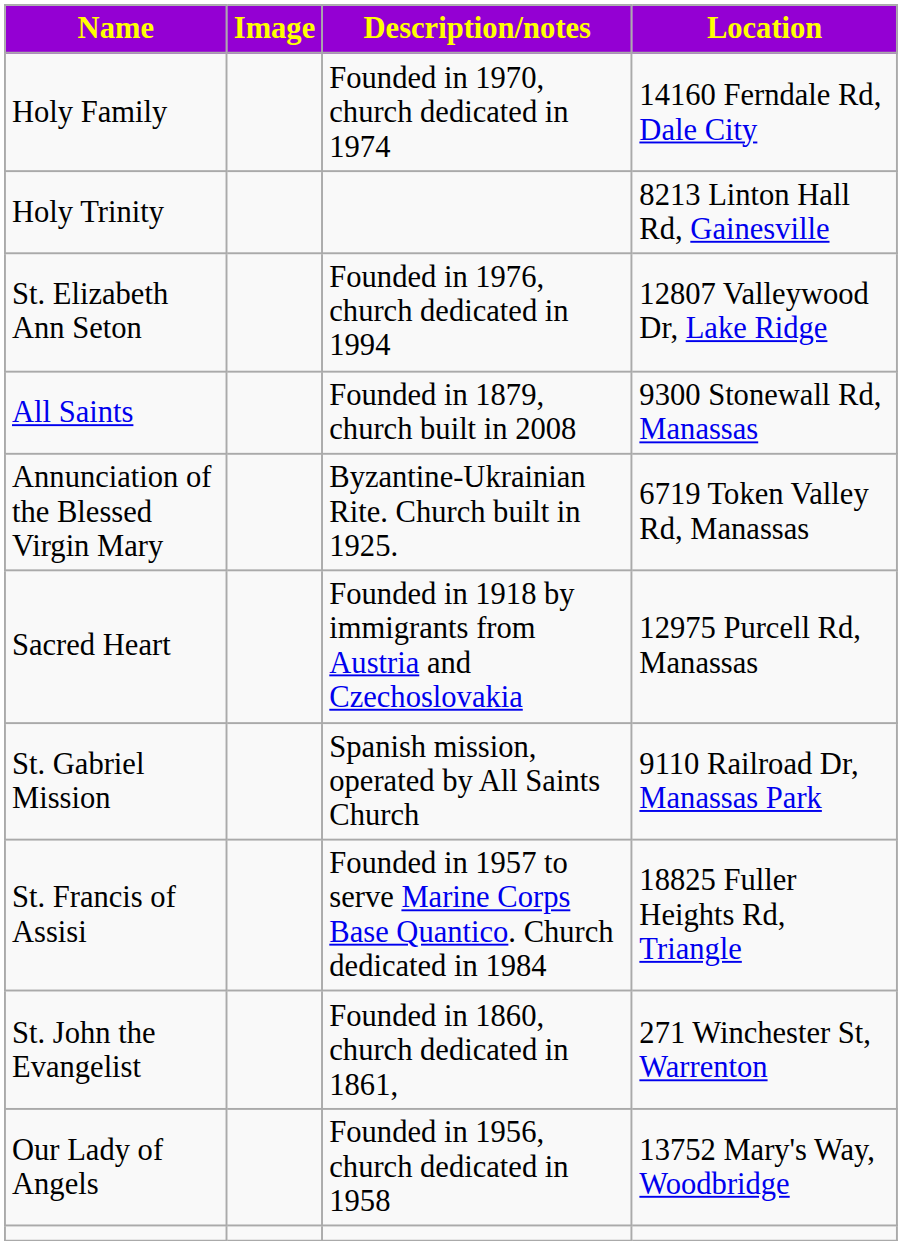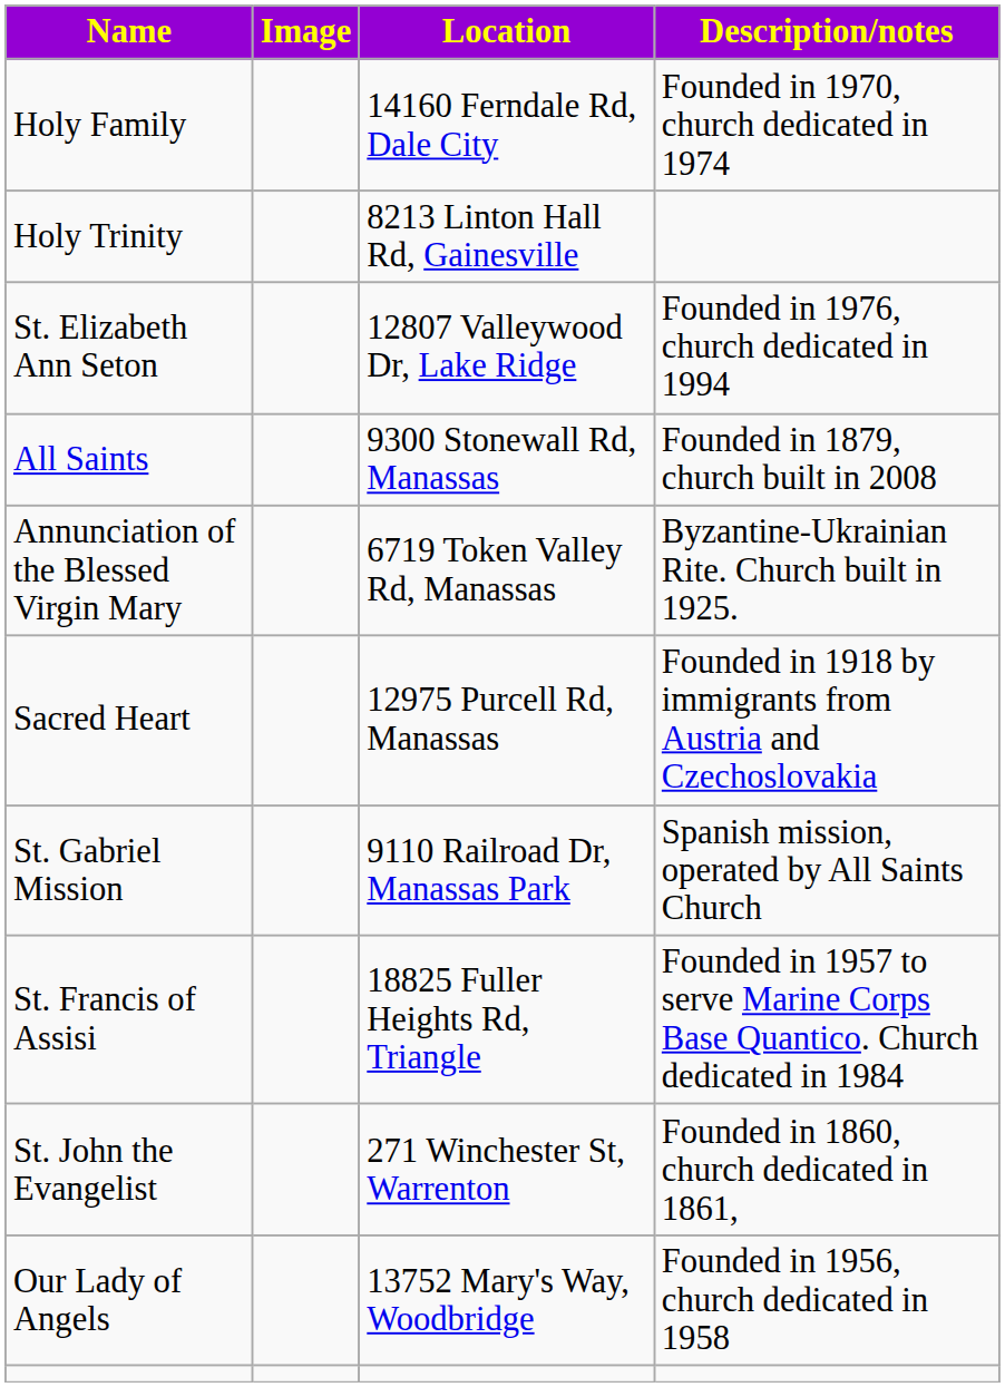 <table class="wikitable sortable" style="width:75%">
 <tr>
 <th style="background:darkviolet; color:yellow;" width="25%"><strong>Name</strong></th>
 <th style="background:darkviolet; color:yellow;" width="10%"><strong>Image</strong></th>
+<th style="background:darkviolet; color:yellow;" width="30%"><strong>Location</strong></th>
 <th style="background:darkviolet; color:yellow;" width="35%"><strong>Description/notes</strong></th>
-<th style="background:darkviolet; color:yellow;" width="30%"><strong>Location</strong></th>
 </tr>
 <tr>
 <td>Holy Family</td>
 <td></td>
+<td>14160 Ferndale Rd, <a href='#'>Dale City</a></td>
 <td>Founded in 1970, church dedicated in 1974</td>
-<td>14160 Ferndale Rd, <a href='#'>Dale City</a></td>
 </tr>
 <tr>
 <td>Holy Trinity</td>
 <td></td>
+<td>8213 Linton Hall Rd, <a href='#'>Gainesville</a></td>
 <td></td>
-<td>8213 Linton Hall Rd, <a href='#'>Gainesville</a></td>
 </tr>
 <tr>
 <td>St. Elizabeth Ann Seton</td>
 <td></td>
+<td>12807 Valleywood Dr, <a href='#'>Lake Ridge</a></td>
 <td>Founded in 1976, church dedicated in 1994</td>
-<td>12807 Valleywood Dr, <a href='#'>Lake Ridge</a></td>
 </tr>
 <tr>
 <td><a href='#'>All Saints</a></td>
 <td></td>
+<td>9300 Stonewall Rd, <a href='#'>Manassas</a></td>
 <td>Founded in 1879, church built in 2008</td>
-<td>9300 Stonewall Rd, <a href='#'>Manassas</a></td>
 </tr>
 <tr>
 <td>Annunciation of the Blessed Virgin Mary</td>
 <td></td>
+<td>6719 Token Valley Rd, Manassas</td>
 <td>Byzantine-Ukrainian Rite. Church built in 1925.</td>
-<td>6719 Token Valley Rd, Manassas</td>
 </tr>
 <tr>
 <td>Sacred Heart</td>
 <td></td>
+<td>12975 Purcell Rd, Manassas</td>
 <td>Founded in 1918 by immigrants from <a href='#'>Austria</a> and <a href='#'>Czechoslovakia</a></td>
-<td>12975 Purcell Rd, Manassas</td>
 </tr>
 <tr>
 <td>St. Gabriel Mission</td>
 <td></td>
+<td>9110 Railroad Dr, <a href='#'>Manassas Park</a></td>
 <td>Spanish mission, operated by All Saints Church</td>
-<td>9110 Railroad Dr, <a href='#'>Manassas Park</a></td>
 </tr>
 <tr>
 <td>St. Francis of Assisi</td>
 <td></td>
+<td>18825 Fuller Heights Rd, <a href='#'>Triangle</a></td>
 <td>Founded in 1957 to serve <a href='#'>Marine Corps Base Quantico</a>. Church dedicated in 1984</td>
-<td>18825 Fuller Heights Rd, <a href='#'>Triangle</a></td>
 </tr>
 <tr>
 <td>St. John the Evangelist</td>
 <td></td>
+<td>271 Winchester St, <a href='#'>Warrenton</a></td>
 <td>Founded in 1860, church dedicated in 1861,</td>
-<td>271 Winchester St, <a href='#'>Warrenton</a></td>
 </tr>
 <tr>
 <td>Our Lady of Angels</td>
 <td></td>
+<td>13752 Mary's Way, <a href='#'>Woodbridge</a></td>
 <td>Founded in 1956, church dedicated in 1958</td>
-<td>13752 Mary's Way, <a href='#'>Woodbridge</a></td>
 </tr>
 <tr>
 <td></td>
 <td></td>
 <td></td>
 <td></td>
 </tr>
 </table>
